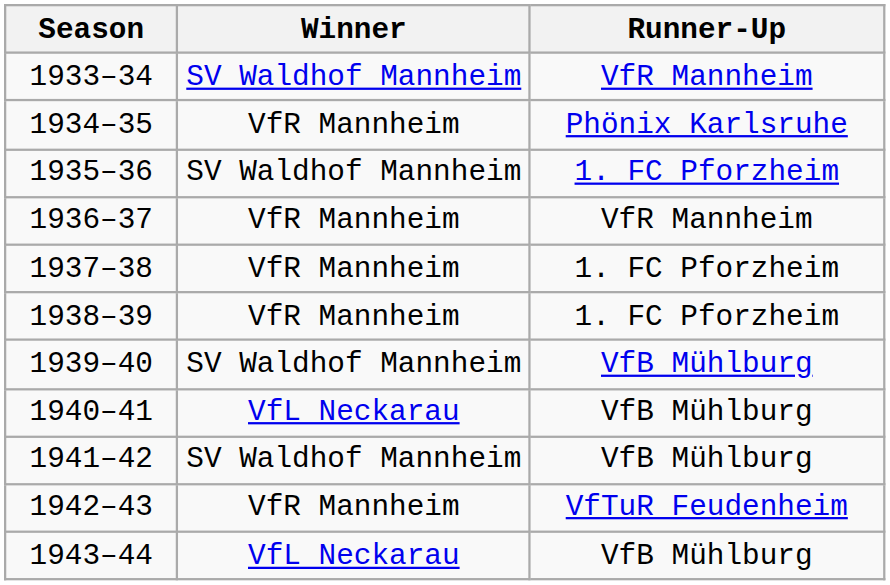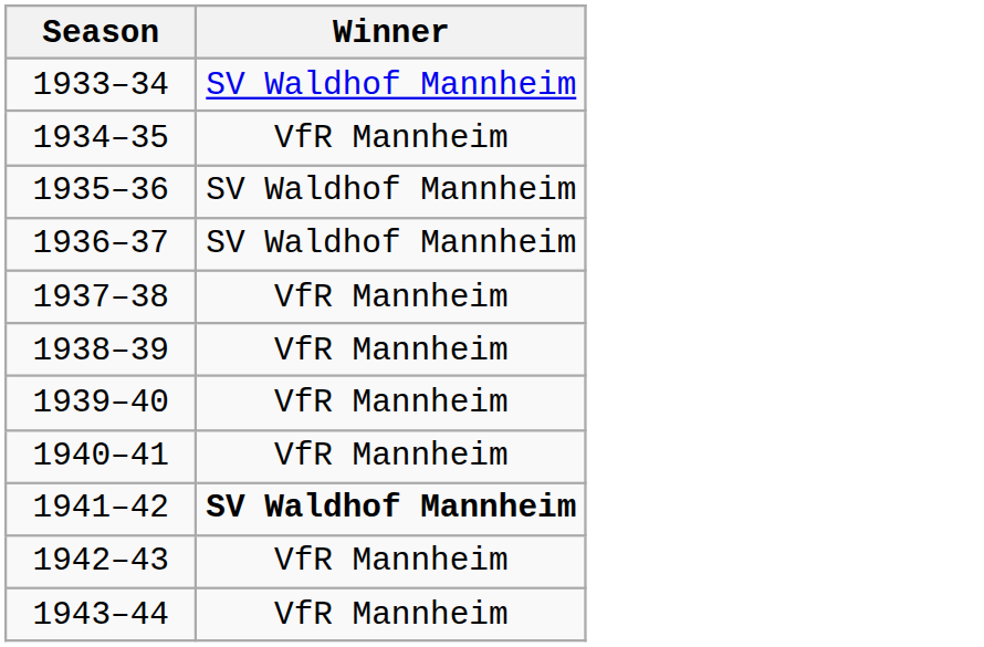 <table class="wikitable">
 <tr align="center" bgcolor="#dfdfdf">
 <th width="70">Season</th>
 <th width="150">Winner</th>
-<th width="150">Runner-Up</th>
 </tr>
 <tr align="center">
 <td>1933–34</td>
 <td><a href='#'>SV Waldhof Mannheim</a></td>
-<td><a href='#'>VfR Mannheim</a></td>
 </tr>
 <tr align="center">
 <td>1934–35</td>
 <td>VfR Mannheim</td>
-<td><a href='#'>Phönix Karlsruhe</a></td>
 </tr>
 <tr align="center">
 <td>1935–36</td>
 <td>SV Waldhof Mannheim</td>
-<td><a href='#'>1. FC Pforzheim</a></td>
 </tr>
 <tr align="center">
 <td>1936–37</td>
-<td>VfR Mannheim</td>
-<td>VfR Mannheim</td>
+<td>SV Waldhof Mannheim</td>
 </tr>
 <tr align="center">
 <td>1937–38</td>
 <td>VfR Mannheim</td>
-<td>1. FC Pforzheim</td>
 </tr>
 <tr align="center">
 <td>1938–39</td>
 <td>VfR Mannheim</td>
-<td>1. FC Pforzheim</td>
 </tr>
 <tr align="center">
 <td>1939–40</td>
-<td>SV Waldhof Mannheim</td>
-<td><a href='#'>VfB Mühlburg</a></td>
+<td>VfR Mannheim</td>
 </tr>
 <tr align="center">
 <td>1940–41</td>
-<td><a href='#'>VfL Neckarau</a></td>
-<td>VfB Mühlburg</td>
+<td>VfR Mannheim</td>
 </tr>
 <tr align="center">
 <td>1941–42</td>
-<td>SV Waldhof Mannheim</td>
-<td>VfB Mühlburg</td>
+<td><strong>SV Waldhof Mannheim</strong></td>
 </tr>
 <tr align="center">
 <td>1942–43</td>
 <td>VfR Mannheim</td>
-<td><a href='#'>VfTuR Feudenheim</a></td>
 </tr>
 <tr align="center">
 <td>1943–44</td>
-<td><a href='#'>VfL Neckarau</a></td>
-<td>VfB Mühlburg</td>
+<td>VfR Mannheim</td>
 </tr>
 </table>
